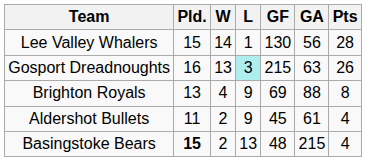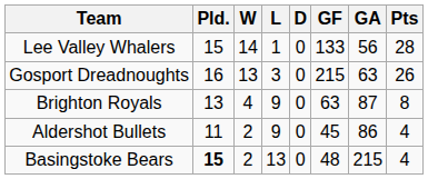 <table class="wikitable" style="text-align: center;">
 <tr>
 <th>Team</th>
 <th>Pld.</th>
 <th>W</th>
 <th>L</th>
+<th>D</th>
 <th>GF</th>
 <th>GA</th>
 <th>Pts</th>
 </tr>
 <tr>
 <td>Lee Valley Whalers</td>
 <td>15</td>
 <td>14</td>
 <td>1</td>
-<td>130</td>
+<td>0</td>
+<td>133</td>
 <td>56</td>
 <td>28</td>
 </tr>
 <tr>
 <td>Gosport Dreadnoughts</td>
 <td>16</td>
 <td>13</td>
-<td style="background: paleturquoise;">3</td>
+<td>3</td>
+<td>0</td>
 <td>215</td>
 <td>63</td>
 <td>26</td>
 </tr>
 <tr>
 <td>Brighton Royals</td>
 <td>13</td>
 <td>4</td>
 <td>9</td>
-<td>69</td>
-<td>88</td>
+<td>0</td>
+<td>63</td>
+<td>87</td>
 <td>8</td>
 </tr>
 <tr>
 <td>Aldershot Bullets</td>
 <td>11</td>
 <td>2</td>
 <td>9</td>
+<td>0</td>
 <td>45</td>
-<td>61</td>
+<td>86</td>
 <td>4</td>
 </tr>
 <tr>
 <td>Basingstoke Bears</td>
 <td><strong>15</strong></td>
 <td>2</td>
 <td>13</td>
+<td>0</td>
 <td>48</td>
 <td>215</td>
 <td>4</td>
 </tr>
 </table>
